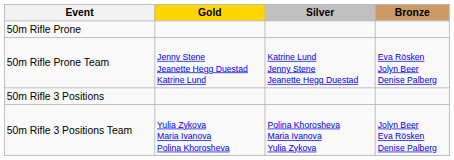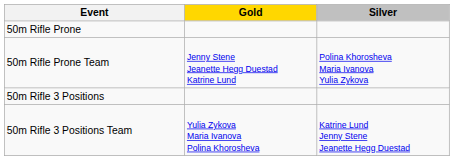 <table class="wikitable" width=70% style="font-size:90%; text-align:left;">
 <tr align=center>
 <th>Event</th>
 <td bgcolor=gold><strong>Gold</strong></td>
 <td bgcolor=silver><strong>Silver</strong></td>
-<td bgcolor=cc9966><strong>Bronze</strong></td>
 </tr>
 <tr>
 <td>50m Rifle Prone</td>
-<td></td>
 <td></td>
 <td></td>
 </tr>
 <tr>
 <td>50m Rifle Prone Team</td>
 <td><br><small><a href='#'>Jenny Stene</a><br><a href='#'>Jeanette Hegg Duestad</a><br><a href='#'>Katrine Lund</a></small></td>
-<td><br><small><a href='#'>Katrine Lund</a><br><a href='#'>Jenny Stene</a><br><a href='#'>Jeanette Hegg Duestad</a></small></td>
-<td><br><small><a href='#'>Eva Rösken</a><br><a href='#'>Jolyn Beer</a><br><a href='#'>Denise Palberg</a></small></td>
+<td><br><small><a href='#'>Polina Khorosheva</a><br><a href='#'>Maria Ivanova</a><br><a href='#'>Yulia Zykova</a></small></td>
 </tr>
 <tr>
 <td>50m Rifle 3 Positions</td>
-<td></td>
 <td></td>
 <td></td>
 </tr>
 <tr>
 <td>50m Rifle 3 Positions Team</td>
 <td><br><small><a href='#'>Yulia Zykova</a><br><a href='#'>Maria Ivanova</a><br><a href='#'>Polina Khorosheva</a></small></td>
-<td><br><small><a href='#'>Polina Khorosheva</a><br><a href='#'>Maria Ivanova</a><br><a href='#'>Yulia Zykova</a></small></td>
-<td><br><small><a href='#'>Jolyn Beer</a><br><a href='#'>Eva Rösken</a><br><a href='#'>Denise Palberg</a></small></td>
+<td><br><small><a href='#'>Katrine Lund</a><br><a href='#'>Jenny Stene</a><br><a href='#'>Jeanette Hegg Duestad</a></small></td>
 </tr>
 </table>
